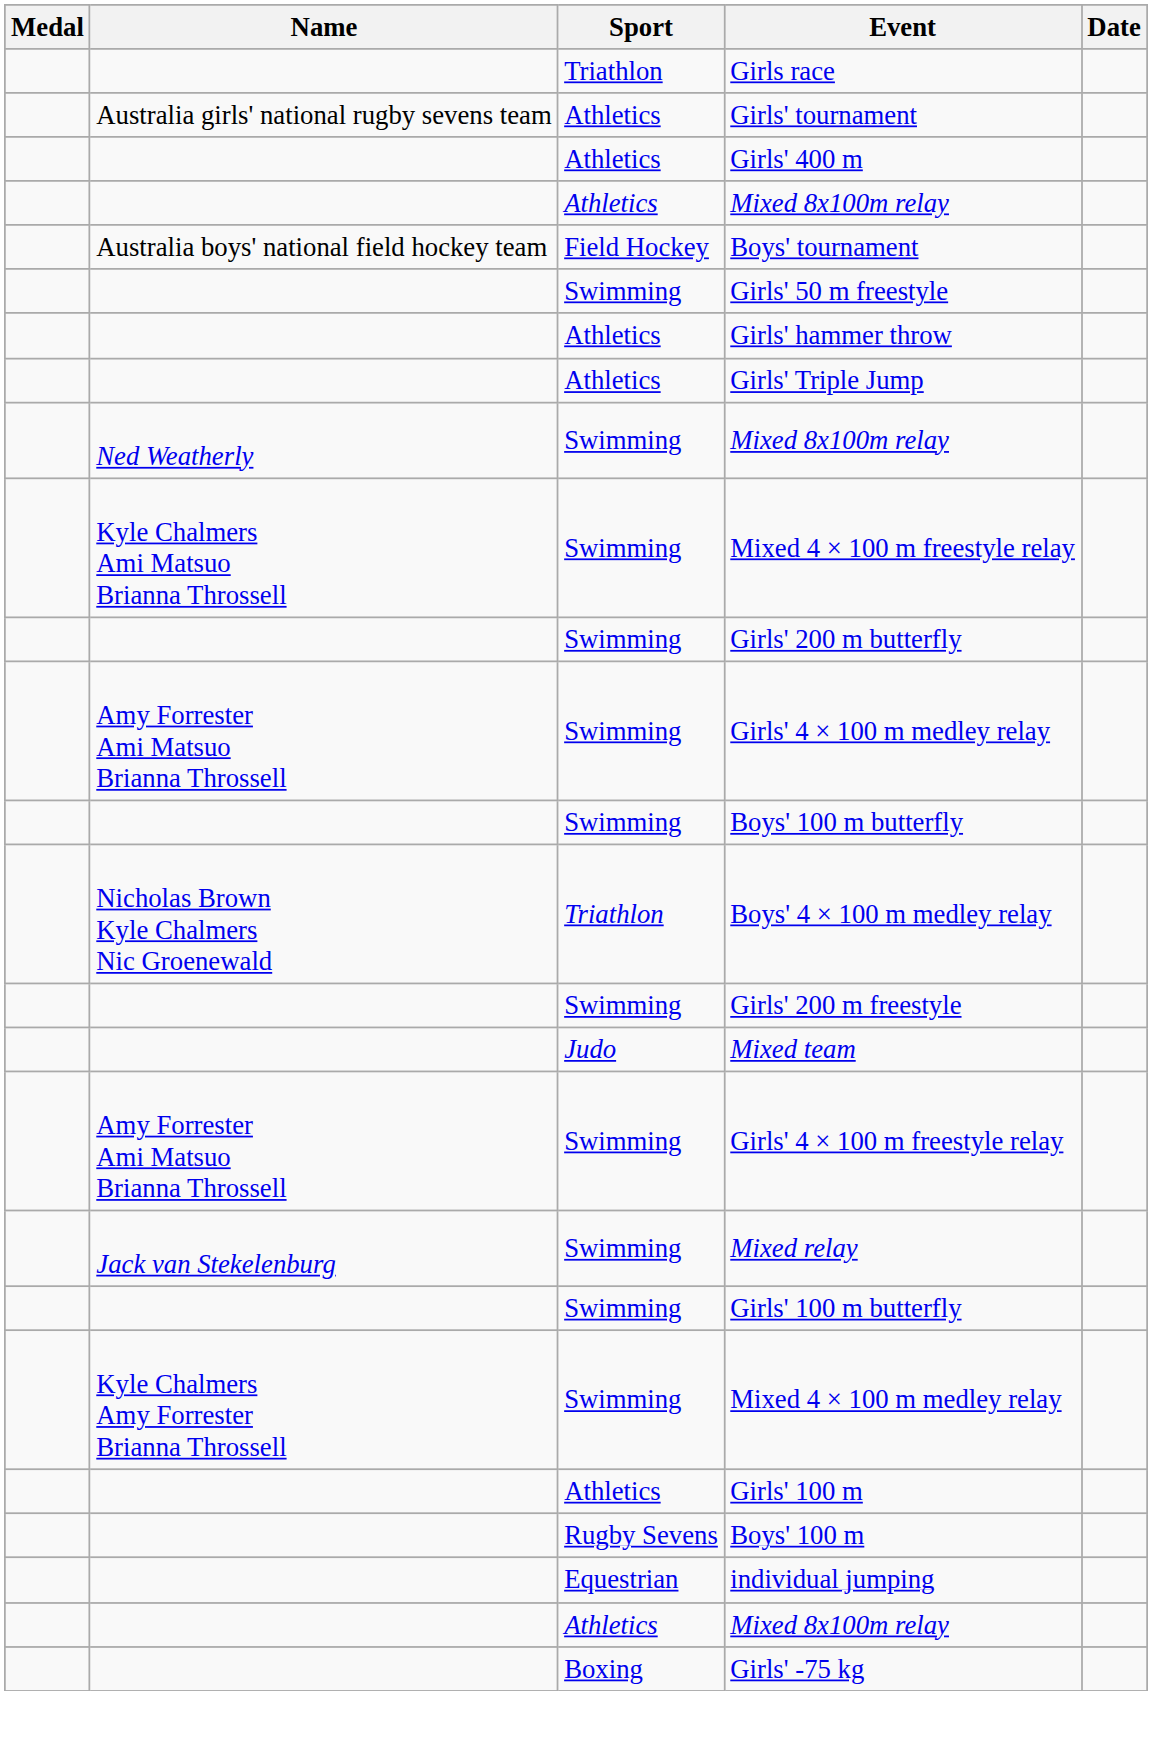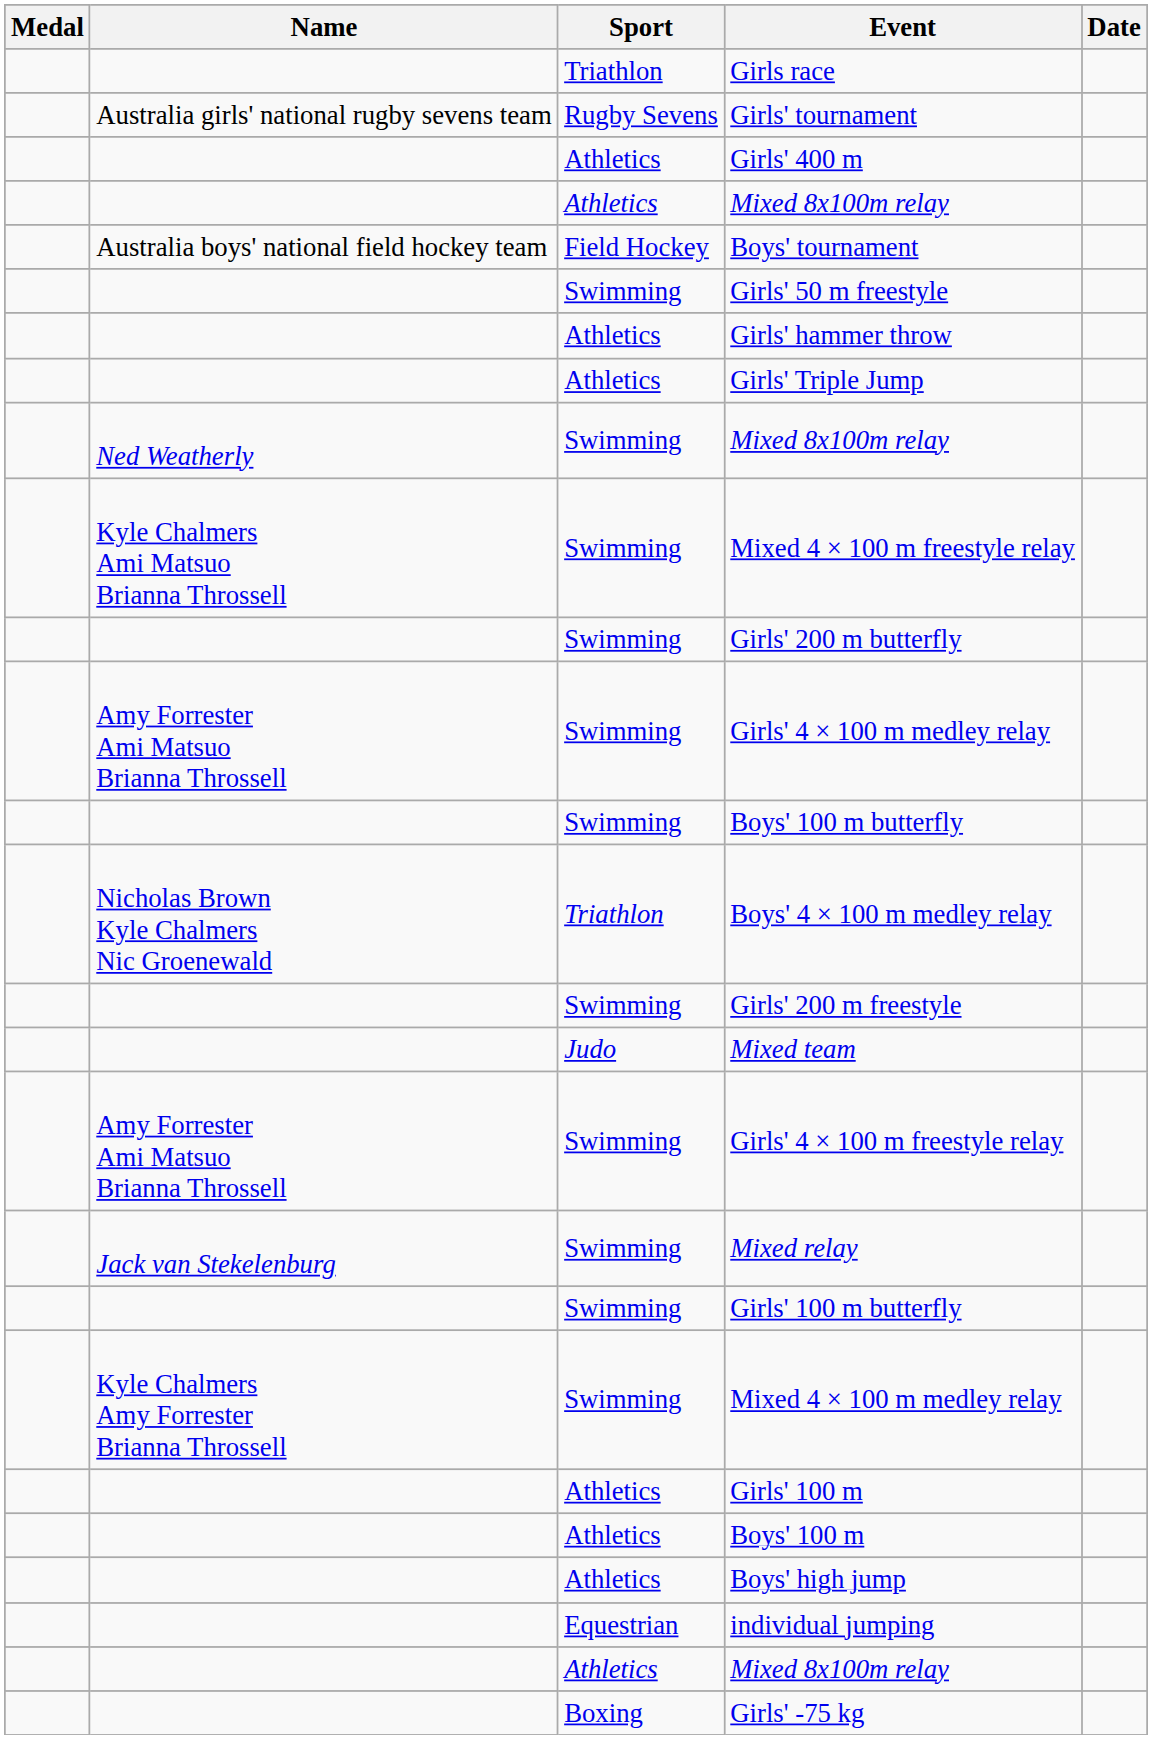 <table class="wikitable sortable" style="font-size: 95%;">
 <tr>
 <th>Medal</th>
 <th>Name</th>
 <th>Sport</th>
 <th>Event</th>
 <th>Date</th>
 </tr>
 <tr>
 <td></td>
 <td></td>
 <td><a href='#'>Triathlon</a></td>
 <td><a href='#'>Girls race</a></td>
 <td></td>
 </tr>
 <tr>
 <td></td>
 <td>Australia girls' national rugby sevens team</td>
-<td><a href='#'>Athletics</a></td>
+<td><a href='#'>Rugby Sevens</a></td>
 <td><a href='#'>Girls' tournament</a></td>
 <td></td>
 </tr>
 <tr>
 <td></td>
 <td></td>
 <td><a href='#'>Athletics</a></td>
 <td><a href='#'>Girls' 400 m</a></td>
 <td></td>
 </tr>
 <tr>
 <td><em></em></td>
 <td><em></em></td>
 <td><em><a href='#'>Athletics</a></em></td>
 <td><em><a href='#'>Mixed 8x100m relay</a> </em></td>
 <td><em></em></td>
 </tr>
 <tr>
 <td></td>
 <td>Australia boys' national field hockey team</td>
 <td><a href='#'>Field Hockey</a></td>
 <td><a href='#'>Boys' tournament</a></td>
 <td></td>
 </tr>
 <tr>
 <td></td>
 <td></td>
 <td><a href='#'>Swimming</a></td>
 <td><a href='#'>Girls' 50 m freestyle</a></td>
 <td></td>
 </tr>
 <tr>
 <td></td>
 <td></td>
 <td><a href='#'>Athletics</a></td>
 <td><a href='#'>Girls' hammer throw</a></td>
 <td></td>
 </tr>
 <tr>
 <td></td>
 <td></td>
 <td><a href='#'>Athletics</a></td>
 <td><a href='#'>Girls' Triple Jump</a></td>
 <td></td>
 </tr>
 <tr>
 <td><em></em></td>
 <td><em><br><a href='#'>Ned Weatherly</a></em></td>
 <td><a href='#'>Swimming</a></td>
 <td><em><a href='#'>Mixed 8x100m relay</a></em></td>
 <td><em></em></td>
 </tr>
 <tr>
 <td></td>
 <td><br><a href='#'>Kyle Chalmers</a><br><a href='#'>Ami Matsuo</a><br><a href='#'>Brianna Throssell</a></td>
 <td><a href='#'>Swimming</a></td>
 <td><a href='#'>Mixed 4 × 100 m freestyle relay</a></td>
 <td></td>
 </tr>
 <tr>
 <td></td>
 <td></td>
 <td><a href='#'>Swimming</a></td>
 <td><a href='#'>Girls' 200 m butterfly</a></td>
 <td></td>
 </tr>
 <tr>
 <td></td>
 <td><br><a href='#'>Amy Forrester</a><br><a href='#'>Ami Matsuo</a><br><a href='#'>Brianna Throssell</a></td>
 <td><a href='#'>Swimming</a></td>
 <td><a href='#'>Girls' 4 × 100 m medley relay</a></td>
 <td></td>
 </tr>
 <tr>
 <td></td>
 <td></td>
 <td><a href='#'>Swimming</a></td>
 <td><a href='#'>Boys' 100 m butterfly</a></td>
 <td></td>
 </tr>
 <tr>
 <td></td>
 <td><br><a href='#'>Nicholas Brown</a><br><a href='#'>Kyle Chalmers</a><br><a href='#'>Nic Groenewald</a></td>
 <td><em><a href='#'>Triathlon</a> </em></td>
 <td><a href='#'>Boys' 4 × 100 m medley relay</a></td>
 <td></td>
 </tr>
 <tr>
 <td></td>
 <td></td>
 <td><a href='#'>Swimming</a></td>
 <td><a href='#'>Girls' 200 m freestyle</a></td>
 <td></td>
 </tr>
 <tr>
 <td><em> </em></td>
 <td><em></em></td>
 <td><em><a href='#'>Judo</a> </em></td>
 <td><em><a href='#'>Mixed team</a></em></td>
 <td><em></em></td>
 </tr>
 <tr>
 <td></td>
 <td><br><a href='#'>Amy Forrester</a><br><a href='#'>Ami Matsuo</a><br><a href='#'>Brianna Throssell</a></td>
 <td><a href='#'>Swimming</a></td>
 <td><a href='#'>Girls' 4 × 100 m freestyle relay</a></td>
 <td></td>
 </tr>
 <tr>
 <td><em> </em></td>
 <td><em><br><a href='#'>Jack van Stekelenburg</a> </em></td>
 <td><a href='#'>Swimming</a></td>
 <td><em><a href='#'>Mixed relay</a></em></td>
 <td><em></em></td>
 </tr>
 <tr>
 <td></td>
 <td></td>
 <td><a href='#'>Swimming</a></td>
 <td><a href='#'>Girls' 100 m butterfly</a></td>
 <td></td>
 </tr>
 <tr>
 <td></td>
 <td><br><a href='#'>Kyle Chalmers</a><br><a href='#'>Amy Forrester</a><br><a href='#'>Brianna Throssell</a></td>
 <td><a href='#'>Swimming</a></td>
 <td><a href='#'>Mixed 4 × 100 m medley relay</a></td>
 <td></td>
 </tr>
 <tr>
 <td></td>
 <td></td>
 <td><a href='#'>Athletics</a></td>
 <td><a href='#'>Girls' 100 m</a></td>
 <td></td>
 </tr>
 <tr>
 <td></td>
 <td></td>
-<td><a href='#'>Rugby Sevens</a></td>
+<td><a href='#'>Athletics</a></td>
 <td><a href='#'>Boys' 100 m</a></td>
+<td></td>
+</tr>
+<tr>
+<td></td>
+<td></td>
+<td><a href='#'>Athletics</a></td>
+<td><a href='#'>Boys' high jump</a></td>
 <td></td>
 </tr>
 <tr>
 <td></td>
 <td></td>
 <td><a href='#'>Equestrian</a></td>
 <td><a href='#'>individual jumping</a></td>
 <td></td>
 </tr>
 <tr>
 <td><em> </em></td>
 <td><em></em></td>
 <td><em><a href='#'>Athletics</a> </em></td>
 <td><em><a href='#'>Mixed 8x100m relay</a></em></td>
 <td><em></em></td>
 </tr>
 <tr>
 <td></td>
 <td></td>
 <td><a href='#'>Boxing</a></td>
 <td><a href='#'>Girls' -75 kg</a></td>
 <td></td>
 </tr>
 </table>
